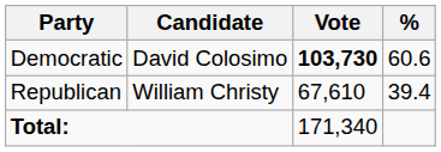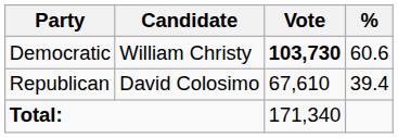 <table class="wikitable">
 <tr>
 <th>Party</th>
 <th>Candidate</th>
 <th>Vote</th>
 <th>%</th>
 </tr>
 <tr>
 <td>Democratic</td>
-<td>David Colosimo</td>
+<td>William Christy</td>
 <td><strong>103,730</strong></td>
 <td>60.6</td>
 </tr>
 <tr>
 <td>Republican</td>
-<td>William Christy</td>
+<td>David Colosimo</td>
 <td>67,610</td>
 <td>39.4</td>
 </tr>
 <tr>
 <td colspan="2"><strong>Total:</strong></td>
 <td>171,340</td>
 <td></td>
 </tr>
 </table>
